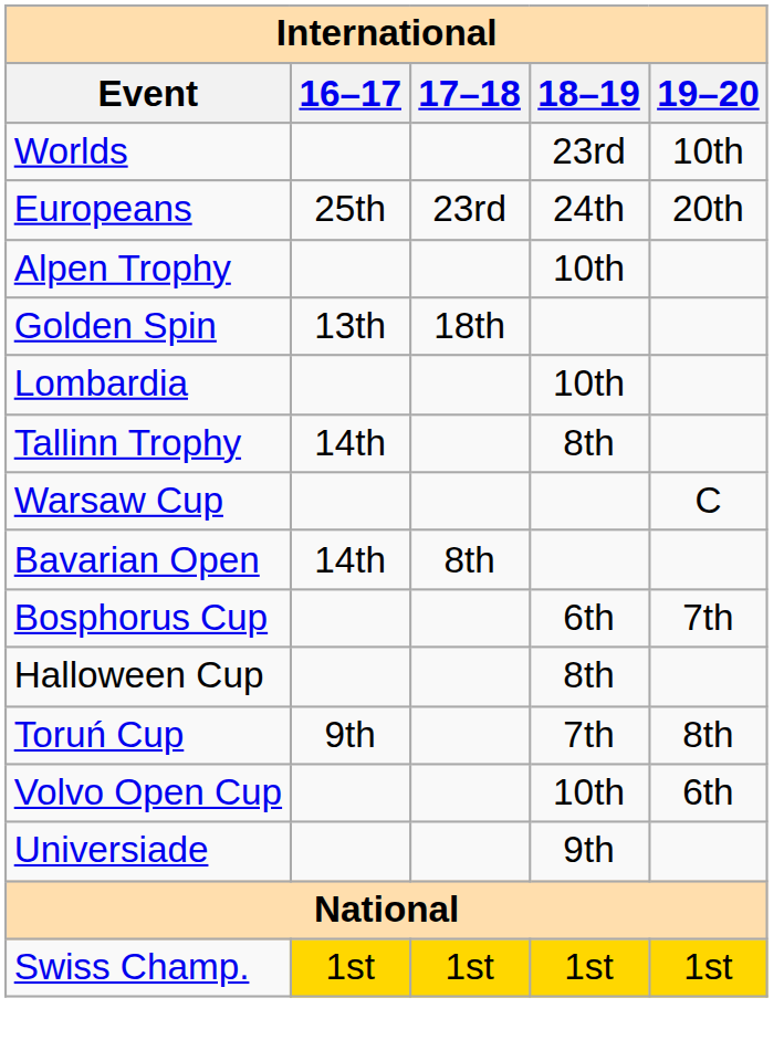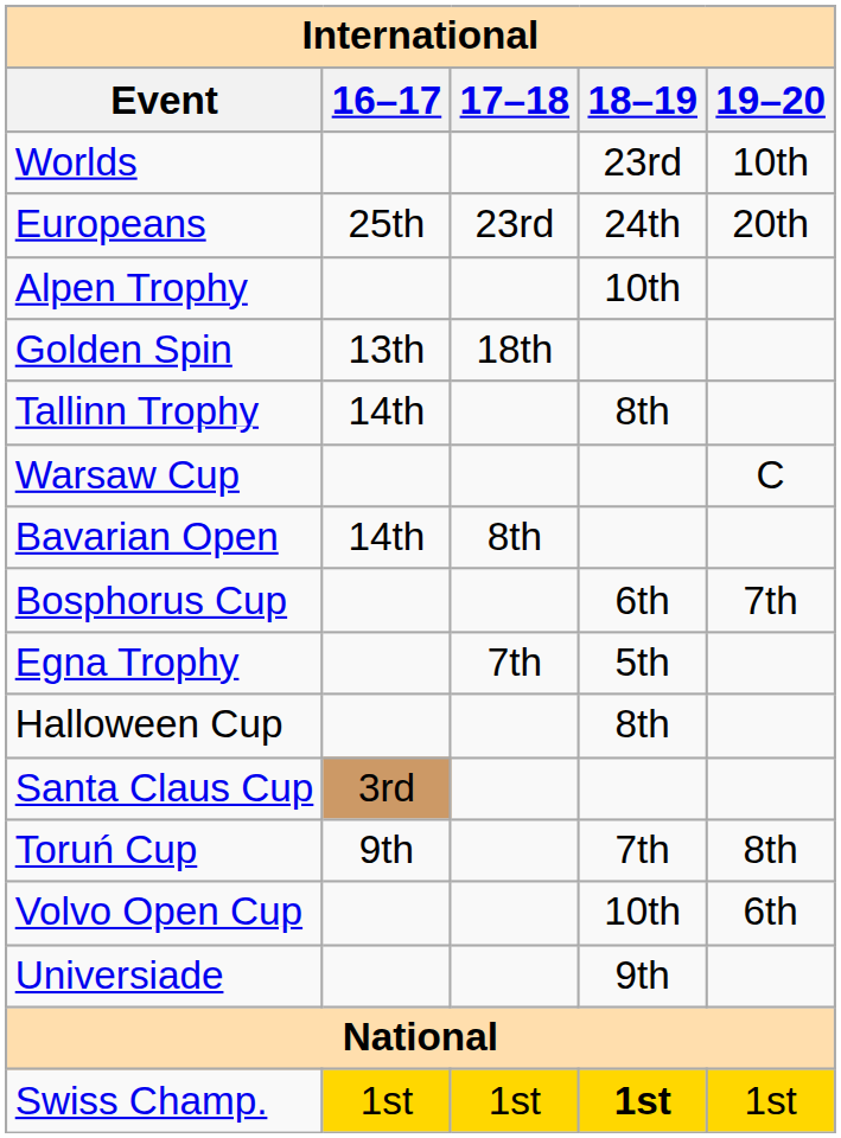 <table class="wikitable" style="text-align:center">
 <tr>
 <th style="background-color: #ffdead; " colspan=5 align=center>International</th>
 </tr>
 <tr>
 <th>Event</th>
 <th><a href='#'>16–17</a></th>
 <th><a href='#'>17–18</a></th>
 <th><a href='#'>18–19</a></th>
 <th><a href='#'>19–20</a></th>
 </tr>
 <tr>
 <td align=left><a href='#'>Worlds</a></td>
 <td></td>
 <td></td>
 <td>23rd</td>
 <td>10th</td>
 </tr>
 <tr>
 <td align=left><a href='#'>Europeans</a></td>
 <td>25th</td>
 <td>23rd</td>
 <td>24th</td>
 <td>20th</td>
 </tr>
 <tr>
 <td align=left> <a href='#'>Alpen Trophy</a></td>
 <td></td>
 <td></td>
 <td>10th</td>
 <td></td>
 </tr>
 <tr>
 <td align=left> <a href='#'>Golden Spin</a></td>
 <td>13th</td>
 <td>18th</td>
 <td></td>
 <td></td>
 </tr>
 <tr>
-<td align=left> <a href='#'>Lombardia</a></td>
-<td></td>
-<td></td>
-<td>10th</td>
-<td></td>
-</tr>
-<tr>
 <td align=left> <a href='#'>Tallinn Trophy</a></td>
 <td>14th</td>
 <td></td>
 <td>8th</td>
 <td></td>
 </tr>
 <tr>
 <td align=left> <a href='#'>Warsaw Cup</a></td>
 <td></td>
 <td></td>
 <td></td>
 <td>C</td>
 </tr>
 <tr>
 <td align=left><a href='#'>Bavarian Open</a></td>
 <td>14th</td>
 <td>8th</td>
 <td></td>
 <td></td>
 </tr>
 <tr>
 <td align=left><a href='#'>Bosphorus Cup</a></td>
 <td></td>
 <td></td>
 <td>6th</td>
 <td>7th</td>
 </tr>
 <tr>
+<td align=left><a href='#'>Egna Trophy</a></td>
+<td></td>
+<td>7th</td>
+<td>5th</td>
+<td></td>
+</tr>
+<tr>
 <td align=left>Halloween Cup</td>
 <td></td>
 <td></td>
 <td>8th</td>
+<td></td>
+</tr>
+<tr>
+<td align=left><a href='#'>Santa Claus Cup</a></td>
+<td bgcolor=cc9966>3rd</td>
+<td></td>
+<td></td>
 <td></td>
 </tr>
 <tr>
 <td align=left><a href='#'>Toruń Cup</a></td>
 <td>9th</td>
 <td></td>
 <td>7th</td>
 <td>8th</td>
 </tr>
 <tr>
 <td align=left><a href='#'>Volvo Open Cup</a></td>
 <td></td>
 <td></td>
 <td>10th</td>
 <td>6th</td>
 </tr>
 <tr>
 <td align=left><a href='#'>Universiade</a></td>
 <td></td>
 <td></td>
 <td>9th</td>
 <td></td>
 </tr>
 <tr>
 <th style="background-color: #ffdead; " colspan=5 align=center>National</th>
 </tr>
 <tr>
 <td align=left><a href='#'>Swiss Champ.</a></td>
 <td bgcolor=gold>1st</td>
 <td bgcolor=gold>1st</td>
-<td bgcolor=gold>1st</td>
+<td bgcolor=gold><strong>1st</strong></td>
 <td bgcolor=gold>1st</td>
 </tr>
 </table>
